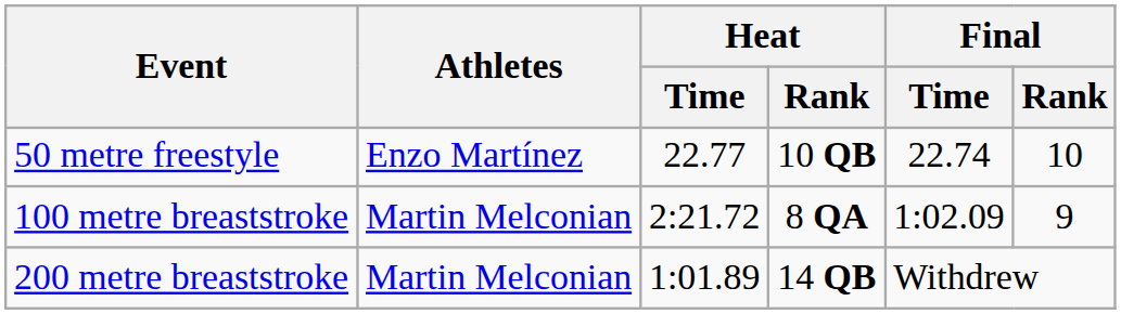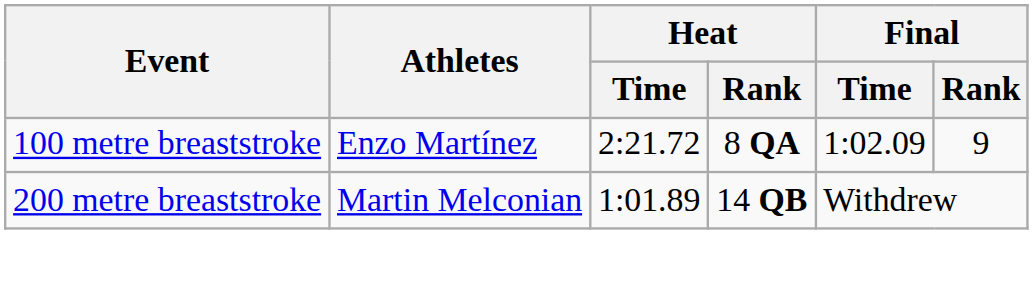 <table class="wikitable" border="1" style="font-size:90%">
 <tr>
 <th rowspan=2>Event</th>
 <th rowspan=2>Athletes</th>
 <th colspan=2>Heat</th>
 <th colspan=2>Final</th>
 </tr>
 <tr>
 <th>Time</th>
 <th>Rank</th>
 <th>Time</th>
 <th>Rank</th>
 </tr>
 <tr>
-<td><a href='#'>50 metre freestyle</a></td>
+<td><a href='#'>100 metre breaststroke</a></td>
 <td><a href='#'>Enzo Martínez</a></td>
-<td align=center>22.77</td>
-<td align=center>10 <strong>QB</strong></td>
-<td align=center>22.74</td>
-<td align=center>10</td>
-</tr>
-<tr>
-<td><a href='#'>100 metre breaststroke</a></td>
-<td><a href='#'>Martin Melconian</a></td>
 <td align=center>2:21.72</td>
 <td align=center>8 <strong>QA</strong></td>
 <td align=center>1:02.09</td>
 <td align=center>9</td>
 </tr>
 <tr>
 <td><a href='#'>200 metre breaststroke</a></td>
 <td><a href='#'>Martin Melconian</a></td>
 <td align=center>1:01.89</td>
 <td align=center>14 <strong>QB</strong></td>
 <td colspan=2>Withdrew</td>
 </tr>
 </table>
